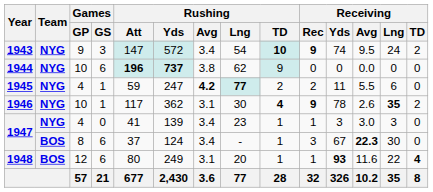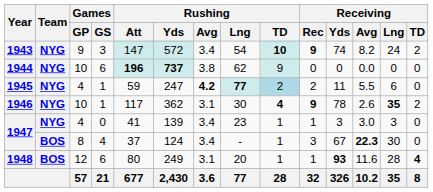 <table class="wikitable" style="text-align:center;">
 <tr>
 <th rowspan="2">Year</th>
 <th rowspan="2">Team</th>
 <th colspan="2">Games</th>
 <th colspan="5">Rushing</th>
 <th colspan="5">Receiving</th>
 </tr>
 <tr>
 <th>GP</th>
 <th>GS</th>
 <th>Att</th>
 <th>Yds</th>
 <th>Avg</th>
 <th>Lng</th>
 <th>TD</th>
 <th>Rec</th>
 <th>Yds</th>
 <th>Avg</th>
 <th>Lng</th>
 <th>TD</th>
 </tr>
 <tr>
 <th><a href='#'>1943</a></th>
 <th><a href='#'>NYG</a></th>
 <td>9</td>
 <td>3</td>
 <td style="background:#cfecec; width:3em;">147</td>
 <td style="background:#cfecec; width:3em;">572</td>
 <td>3.4</td>
 <td>54</td>
 <td style="background:#cfecec; width:3em;"><strong>10</strong></td>
 <td><strong>9</strong></td>
 <td>74</td>
-<td>9.5</td>
+<td>8.2</td>
 <td>24</td>
 <td>2</td>
 </tr>
 <tr>
 <th><a href='#'>1944</a></th>
 <th><a href='#'>NYG</a></th>
 <td>10</td>
 <td>6</td>
 <td style="background:#cfecec; width:3em;"><strong>196</strong></td>
 <td style="background:#cfecec; width:3em;"><strong>737</strong></td>
 <td>3.8</td>
 <td>62</td>
 <td style="background:#cfecec; width:3em;">9</td>
 <td>0</td>
 <td>0</td>
 <td>0.0</td>
 <td>0</td>
 <td>0</td>
 </tr>
 <tr>
 <th><a href='#'>1945</a></th>
 <th><a href='#'>NYG</a></th>
 <td>4</td>
 <td>1</td>
 <td>59</td>
 <td>247</td>
 <td><strong>4.2</strong></td>
 <td style="background:#cfecec; width:3em;"><strong>77</strong></td>
-<td>2</td>
+<td style="background: lightblue;">2</td>
 <td>2</td>
 <td>11</td>
 <td>5.5</td>
 <td>6</td>
 <td>0</td>
 </tr>
 <tr>
 <th><a href='#'>1946</a></th>
 <th><a href='#'>NYG</a></th>
 <td>10</td>
 <td>1</td>
 <td>117</td>
 <td>362</td>
 <td>3.1</td>
 <td>30</td>
 <td><strong>4</strong></td>
 <td><strong>9</strong></td>
 <td>78</td>
 <td>2.6</td>
 <td><strong>35</strong></td>
 <td>2</td>
 </tr>
 <tr>
 <th rowspan="2"><a href='#'>1947</a></th>
 <th><a href='#'>NYG</a></th>
 <td>4</td>
 <td>0</td>
 <td>41</td>
 <td>139</td>
 <td>3.4</td>
 <td>23</td>
 <td>1</td>
 <td>1</td>
 <td>3</td>
 <td>3.0</td>
 <td>3</td>
 <td>0</td>
 </tr>
 <tr>
 <th><a href='#'>BOS</a></th>
 <td>8</td>
-<td>6</td>
+<td>4</td>
 <td>37</td>
 <td>124</td>
 <td>3.4</td>
 <td>-</td>
 <td>1</td>
 <td>3</td>
 <td>67</td>
 <td><strong>22.3</strong></td>
 <td>30</td>
 <td>0</td>
 </tr>
 <tr>
 <th><a href='#'>1948</a></th>
 <th><a href='#'>BOS</a></th>
 <td>12</td>
 <td>6</td>
 <td>80</td>
 <td>249</td>
 <td>3.1</td>
 <td>20</td>
 <td>1</td>
 <td>1</td>
 <td><strong>93</strong></td>
 <td>11.6</td>
-<td>22</td>
+<td>28</td>
 <td><strong>4</strong></td>
 </tr>
 <tr>
 <th colspan="2"></th>
 <th>57</th>
 <th>21</th>
 <th>677</th>
 <th>2,430</th>
 <th>3.6</th>
 <th>77</th>
 <th>28</th>
 <th>32</th>
 <th>326</th>
 <th>10.2</th>
 <th>35</th>
 <th>8</th>
 </tr>
 </table>
